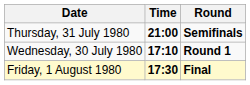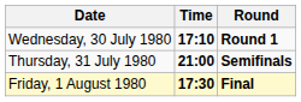 <table class="wikitable">
 <tr>
 <th>Date</th>
 <th>Time</th>
 <th>Round</th>
 </tr>
 <tr>
+<td>Wednesday, 30 July 1980</td>
+<td><strong>17:10</strong></td>
+<td><strong>Round 1</strong></td>
+</tr>
+<tr>
 <td>Thursday, 31 July 1980</td>
 <td><strong>21:00</strong></td>
 <td><strong>Semifinals</strong></td>
-</tr>
-<tr>
-<td>Wednesday, 30 July 1980</td>
-<td><strong>17:10</strong></td>
-<td><strong>Round 1</strong></td>
 </tr>
 <tr style=background:lemonchiffon>
 <td>Friday, 1 August 1980</td>
 <td><strong>17:30</strong></td>
 <td><strong>Final</strong></td>
 </tr>
 </table>
